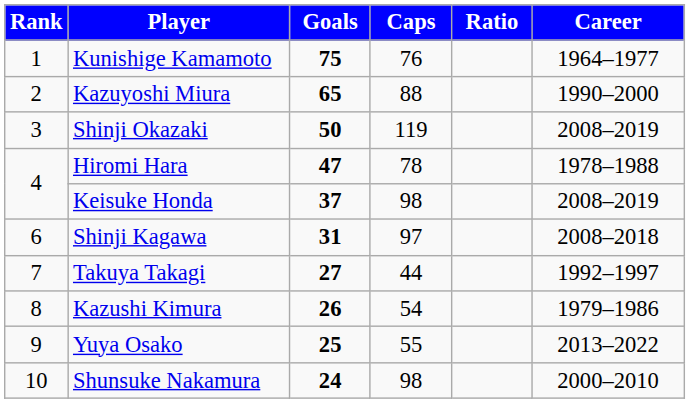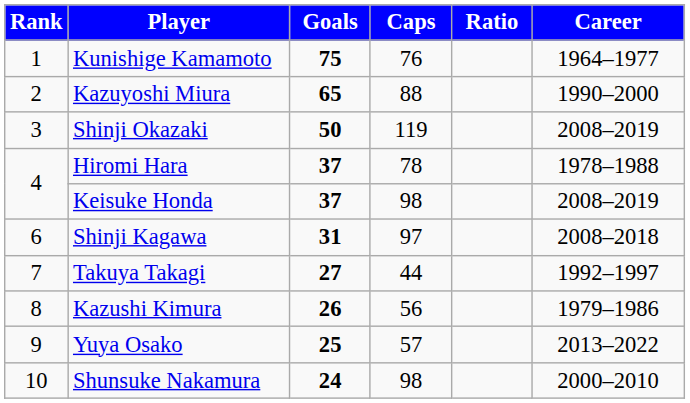 <table class="wikitable sortable" style="text-align:center;">
 <tr>
 <th style="width:30px;background:#0000FF;color:white">Rank</th>
 <th style="width:150px;background:#0000FF;color:white">Player</th>
 <th style="width:50px;background:#0000FF;color:white">Goals</th>
 <th style="width:50px;background:#0000FF;color:white">Caps</th>
 <th style="width:50px;background:#0000FF;color:white">Ratio</th>
 <th style="width:100px;background:#0000FF;color:white">Career</th>
 </tr>
 <tr>
 <td>1</td>
 <td align=left><a href='#'>Kunishige Kamamoto</a></td>
 <td><strong>75</strong></td>
 <td>76</td>
 <td></td>
 <td>1964–1977</td>
 </tr>
 <tr>
 <td>2</td>
 <td align=left><a href='#'>Kazuyoshi Miura</a></td>
 <td><strong>65</strong></td>
 <td>88</td>
 <td></td>
 <td>1990–2000</td>
 </tr>
 <tr>
 <td>3</td>
 <td align=left><a href='#'>Shinji Okazaki</a></td>
 <td><strong>50</strong></td>
 <td>119</td>
 <td></td>
 <td>2008–2019</td>
 </tr>
 <tr>
 <td rowspan="2">4</td>
 <td align=left><a href='#'>Hiromi Hara</a></td>
-<td><strong>47</strong></td>
+<td><strong>37</strong></td>
 <td>78</td>
 <td></td>
 <td>1978–1988</td>
 </tr>
 <tr>
 <td align=left><a href='#'>Keisuke Honda</a></td>
 <td><strong>37</strong></td>
 <td>98</td>
 <td></td>
 <td>2008–2019</td>
 </tr>
 <tr>
 <td>6</td>
 <td align=left><a href='#'>Shinji Kagawa</a></td>
 <td><strong>31</strong></td>
 <td>97</td>
 <td></td>
 <td>2008–2018</td>
 </tr>
 <tr>
 <td>7</td>
 <td align=left><a href='#'>Takuya Takagi</a></td>
 <td><strong>27</strong></td>
 <td>44</td>
 <td></td>
 <td>1992–1997</td>
 </tr>
 <tr>
 <td>8</td>
 <td align=left><a href='#'>Kazushi Kimura</a></td>
 <td><strong>26</strong></td>
-<td>54</td>
+<td>56</td>
 <td></td>
 <td>1979–1986</td>
 </tr>
 <tr>
 <td>9</td>
 <td align=left><a href='#'>Yuya Osako</a></td>
 <td><strong>25</strong></td>
-<td>55</td>
+<td>57</td>
 <td></td>
 <td>2013–2022</td>
 </tr>
 <tr>
 <td>10</td>
 <td align=left><a href='#'>Shunsuke Nakamura</a></td>
 <td><strong>24</strong></td>
 <td>98</td>
 <td></td>
 <td>2000–2010</td>
 </tr>
 </table>
